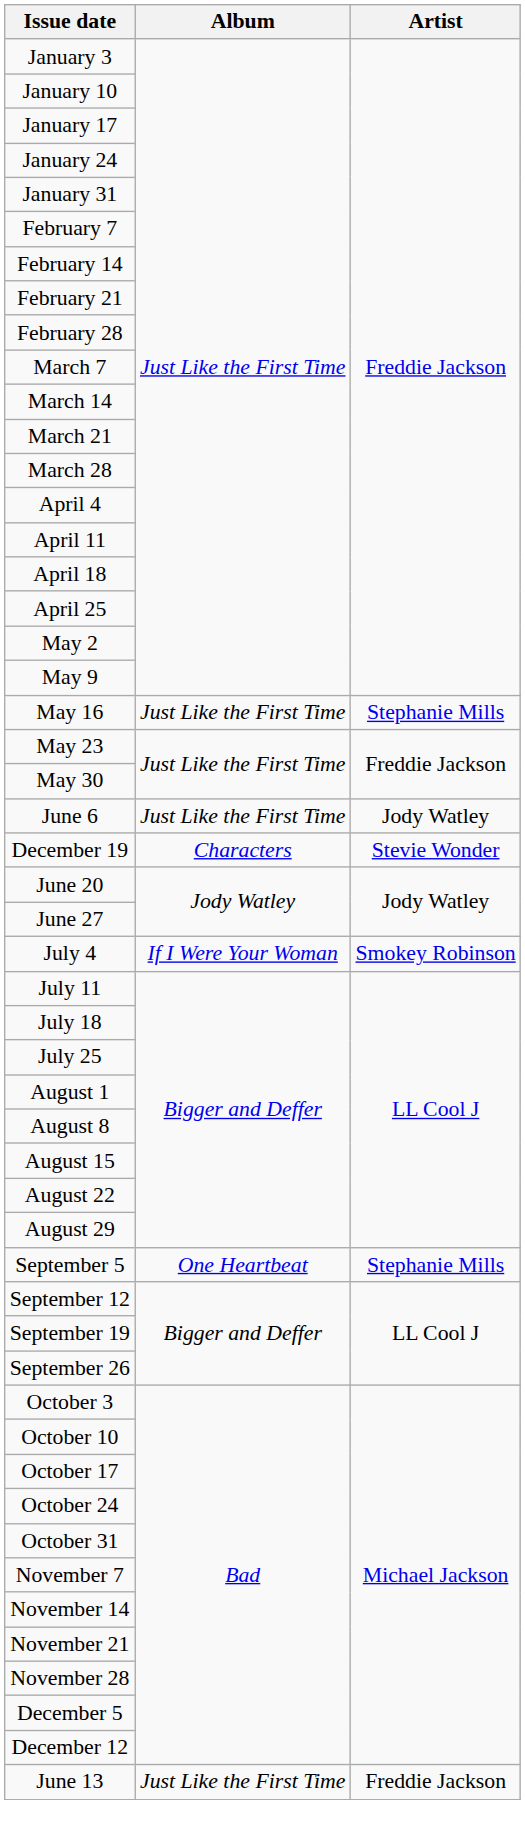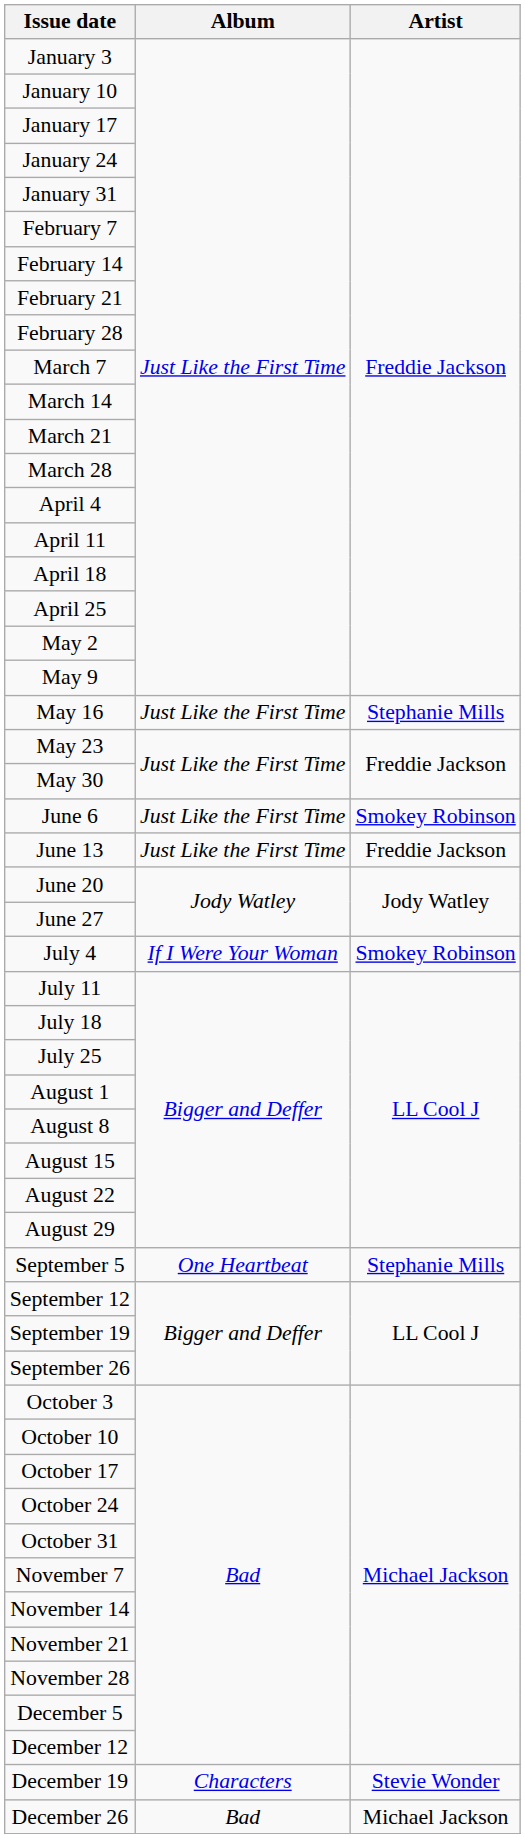 <table class="wikitable" style="text-align: center;">
 <tr>
 <th>Issue date</th>
 <th>Album</th>
 <th>Artist</th>
 </tr>
 <tr>
 <td>January 3</td>
 <td rowspan="19"><em><a href='#'>Just Like the First Time</a></em></td>
 <td rowspan="19"><a href='#'>Freddie Jackson</a></td>
 </tr>
 <tr>
 <td>January 10</td>
 </tr>
 <tr>
 <td>January 17</td>
 </tr>
 <tr>
 <td>January 24</td>
 </tr>
 <tr>
 <td>January 31</td>
 </tr>
 <tr>
 <td>February 7</td>
 </tr>
 <tr>
 <td>February 14</td>
 </tr>
 <tr>
 <td>February 21</td>
 </tr>
 <tr>
 <td>February 28</td>
 </tr>
 <tr>
 <td>March 7</td>
 </tr>
 <tr>
 <td>March 14</td>
 </tr>
 <tr>
 <td>March 21</td>
 </tr>
 <tr>
 <td>March 28</td>
 </tr>
 <tr>
 <td>April 4</td>
 </tr>
 <tr>
 <td>April 11</td>
 </tr>
 <tr>
 <td>April 18</td>
 </tr>
 <tr>
 <td>April 25</td>
 </tr>
 <tr>
 <td>May 2</td>
 </tr>
 <tr>
 <td>May 9</td>
 </tr>
 <tr>
 <td>May 16</td>
 <td><em>Just Like the First Time</em></td>
 <td><a href='#'>Stephanie Mills</a></td>
 </tr>
 <tr>
 <td>May 23</td>
 <td rowspan="2"><em>Just Like the First Time</em></td>
 <td rowspan="2">Freddie Jackson</td>
 </tr>
 <tr>
 <td>May 30</td>
 </tr>
 <tr>
 <td>June 6</td>
 <td><em>Just Like the First Time</em></td>
-<td>Jody Watley</td>
+<td><a href='#'>Smokey Robinson</a></td>
 </tr>
 <tr>
-<td>December 19</td>
-<td><em><a href='#'>Characters</a></em></td>
-<td><a href='#'>Stevie Wonder</a></td>
+<td>June 13</td>
+<td><em>Just Like the First Time</em></td>
+<td>Freddie Jackson</td>
 </tr>
 <tr>
 <td>June 20</td>
 <td rowspan="2"><em>Jody Watley</em></td>
 <td rowspan="2">Jody Watley</td>
 </tr>
 <tr>
 <td>June 27</td>
 </tr>
 <tr>
 <td>July 4</td>
 <td><em><a href='#'>If I Were Your Woman</a></em></td>
 <td><a href='#'>Smokey Robinson</a></td>
 </tr>
 <tr>
 <td>July 11</td>
 <td rowspan="8"><em><a href='#'>Bigger and Deffer</a></em></td>
 <td rowspan="8"><a href='#'>LL Cool J</a></td>
 </tr>
 <tr>
 <td>July 18</td>
 </tr>
 <tr>
 <td>July 25</td>
 </tr>
 <tr>
 <td>August 1</td>
 </tr>
 <tr>
 <td>August 8</td>
 </tr>
 <tr>
 <td>August 15</td>
 </tr>
 <tr>
 <td>August 22</td>
 </tr>
 <tr>
 <td>August 29</td>
 </tr>
 <tr>
 <td>September 5</td>
 <td><em><a href='#'>One Heartbeat</a></em></td>
 <td><a href='#'>Stephanie Mills</a></td>
 </tr>
 <tr>
 <td>September 12</td>
 <td rowspan="3"><em>Bigger and Deffer</em></td>
 <td rowspan="3">LL Cool J</td>
 </tr>
 <tr>
 <td>September 19</td>
 </tr>
 <tr>
 <td>September 26</td>
 </tr>
 <tr>
 <td>October 3</td>
 <td rowspan="11"><em><a href='#'>Bad</a></em></td>
 <td rowspan="11"><a href='#'>Michael Jackson</a></td>
 </tr>
 <tr>
 <td>October 10</td>
 </tr>
 <tr>
 <td>October 17</td>
 </tr>
 <tr>
 <td>October 24</td>
 </tr>
 <tr>
 <td>October 31</td>
 </tr>
 <tr>
 <td>November 7</td>
 </tr>
 <tr>
 <td>November 14</td>
 </tr>
 <tr>
 <td>November 21</td>
 </tr>
 <tr>
 <td>November 28</td>
 </tr>
 <tr>
 <td>December 5</td>
 </tr>
 <tr>
 <td>December 12</td>
 </tr>
 <tr>
-<td>June 13</td>
-<td><em>Just Like the First Time</em></td>
-<td>Freddie Jackson</td>
+<td>December 19</td>
+<td><em><a href='#'>Characters</a></em></td>
+<td><a href='#'>Stevie Wonder</a></td>
+</tr>
+<tr>
+<td>December 26</td>
+<td><em>Bad</em></td>
+<td>Michael Jackson</td>
 </tr>
 <tr>
 </tr>
 </table>
